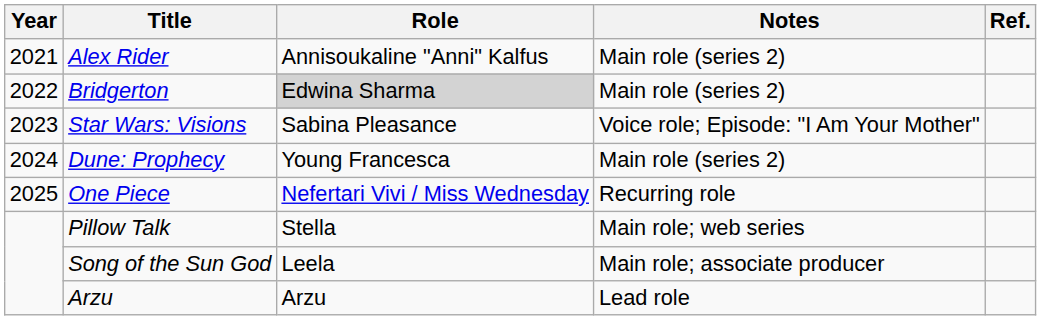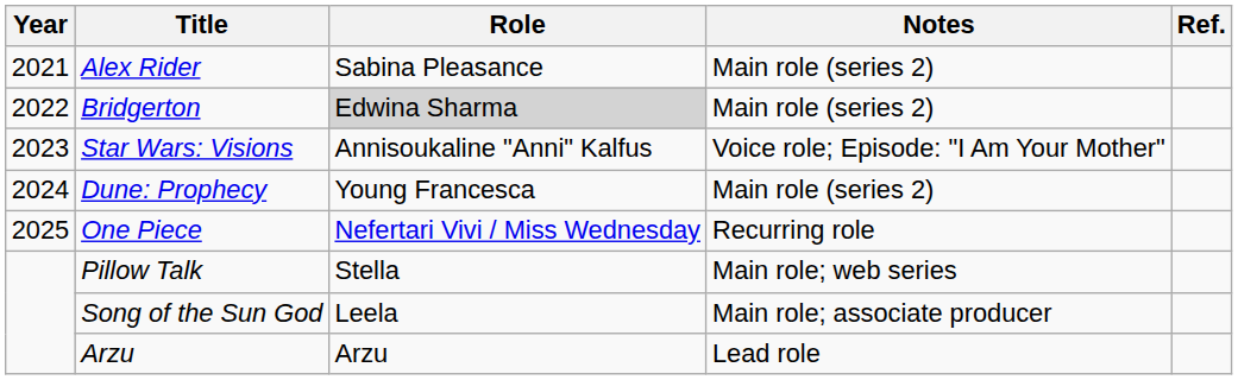 <table class="wikitable sortable">
 <tr>
 <th>Year</th>
 <th>Title</th>
 <th>Role</th>
 <th class="unsortable">Notes</th>
 <th>Ref.</th>
 </tr>
 <tr>
 <td>2021</td>
 <td><em><a href='#'>Alex Rider</a></em></td>
-<td>Annisoukaline "Anni" Kalfus</td>
+<td>Sabina Pleasance</td>
 <td>Main role (series 2)</td>
 <td></td>
 </tr>
 <tr>
 <td>2022</td>
 <td><em><a href='#'>Bridgerton</a></em></td>
 <td style="background: lightgrey;">Edwina Sharma</td>
 <td>Main role (series 2)</td>
 <td></td>
 </tr>
 <tr>
 <td>2023</td>
 <td><em><a href='#'>Star Wars: Visions</a></em></td>
-<td>Sabina Pleasance</td>
+<td>Annisoukaline "Anni" Kalfus</td>
 <td>Voice role; Episode: "I Am Your Mother"</td>
 <td></td>
 </tr>
 <tr>
 <td>2024</td>
 <td><em><a href='#'>Dune: Prophecy</a></em></td>
 <td>Young Francesca</td>
 <td>Main role (series 2)</td>
 <td></td>
 </tr>
 <tr>
 <td>2025</td>
 <td><em><a href='#'>One Piece</a></em></td>
 <td><a href='#'>Nefertari Vivi / Miss Wednesday</a></td>
 <td>Recurring role</td>
 <td></td>
 </tr>
 <tr>
 <td rowspan="3"></td>
 <td><em>Pillow Talk</em></td>
 <td>Stella</td>
 <td>Main role; web series</td>
 <td></td>
 </tr>
 <tr>
 <td><em>Song of the Sun God</em></td>
 <td>Leela</td>
 <td>Main role; associate producer</td>
 <td></td>
 </tr>
 <tr>
 <td><em>Arzu</em></td>
 <td>Arzu</td>
 <td>Lead role</td>
 <td></td>
 </tr>
 </table>
